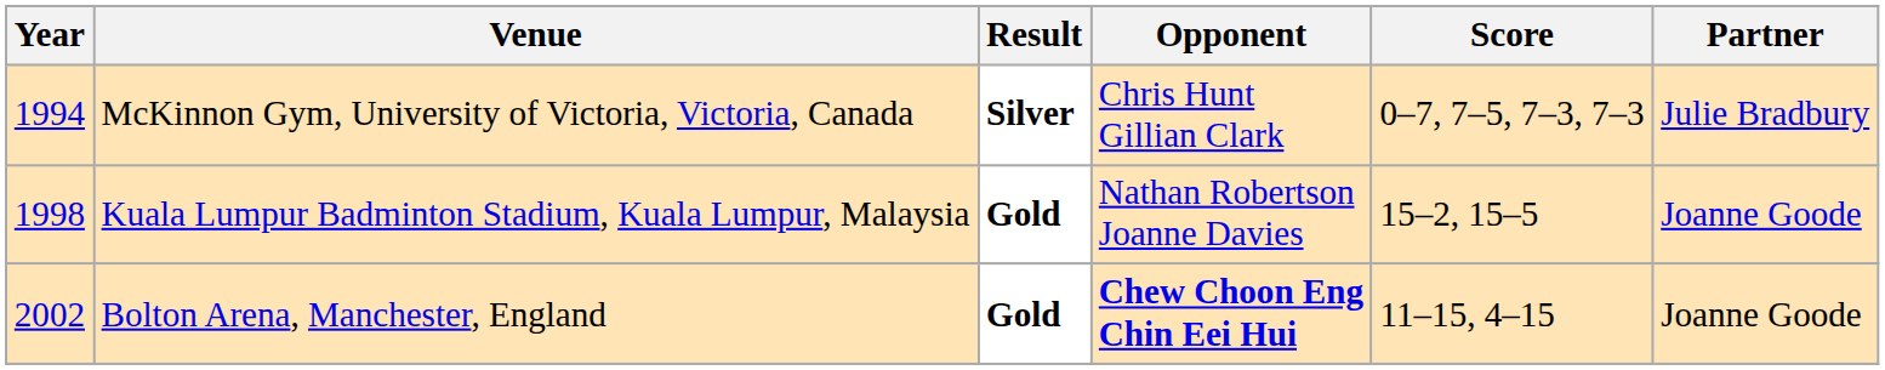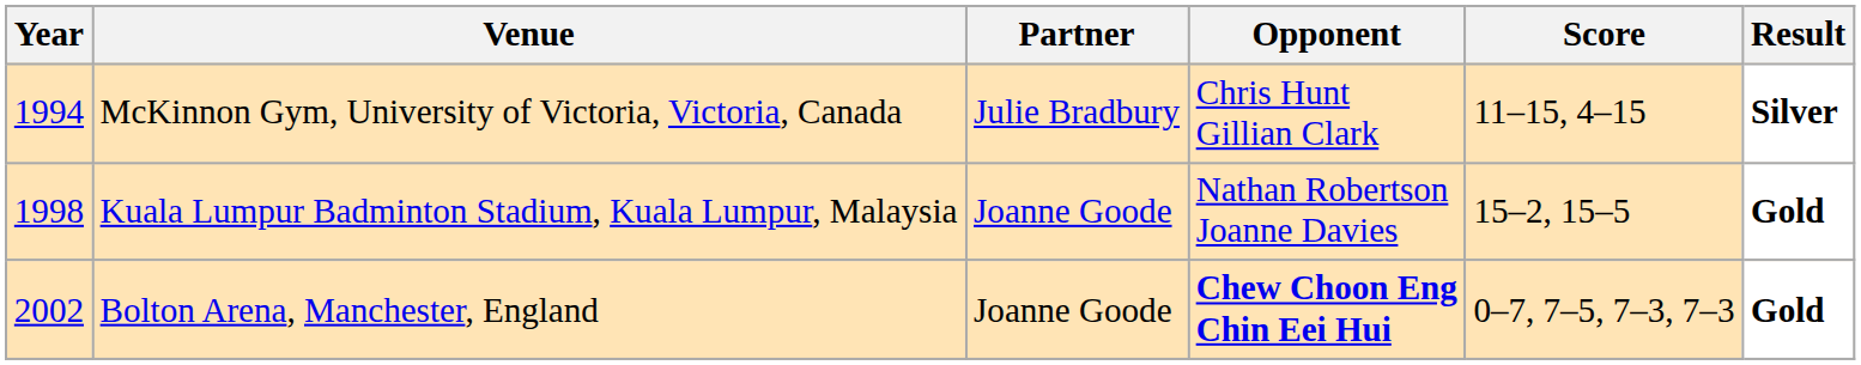 <table class="sortable wikitable" style="font-size: 90%;">
 <tr>
 <th>Year</th>
 <th>Venue</th>
-<th>Result</th>
+<th>Partner</th>
 <th>Opponent</th>
 <th>Score</th>
-<th>Partner</th>
+<th>Result</th>
 </tr>
 <tr style="background:#FFE4B5">
 <td align="center"><a href='#'>1994</a></td>
 <td align="left">McKinnon Gym, University of Victoria, <a href='#'>Victoria</a>, Canada</td>
+<td align="left"> <a href='#'>Julie Bradbury</a></td>
+<td align="left"> <a href='#'>Chris Hunt</a><br> <a href='#'>Gillian Clark</a></td>
+<td align="left">11–15, 4–15</td>
 <td style="text-align:left; background:white"> <strong>Silver</strong></td>
-<td align="left"> <a href='#'>Chris Hunt</a><br> <a href='#'>Gillian Clark</a></td>
-<td align="left">0–7, 7–5, 7–3, 7–3</td>
-<td align="left"> <a href='#'>Julie Bradbury</a></td>
 </tr>
 <tr style="background:#FFE4B5">
 <td align="center"><a href='#'>1998</a></td>
 <td align="left"><a href='#'>Kuala Lumpur Badminton Stadium</a>, <a href='#'>Kuala Lumpur</a>, Malaysia</td>
-<td style="text-align:left; background:white"> <strong>Gold</strong></td>
+<td align="left"> <a href='#'>Joanne Goode</a></td>
 <td align="left"> <a href='#'>Nathan Robertson</a><br> <a href='#'>Joanne Davies</a></td>
 <td align="left">15–2, 15–5</td>
-<td align="left"> <a href='#'>Joanne Goode</a></td>
+<td style="text-align:left; background:white"> <strong>Gold</strong></td>
 </tr>
 <tr style="background:#FFE4B5">
 <td align="center"><a href='#'>2002</a></td>
 <td align="left"><a href='#'>Bolton Arena</a>, <a href='#'>Manchester</a>, England</td>
+<td align="left"> Joanne Goode</td>
+<td align="left"><strong> <a href='#'>Chew Choon Eng</a><br> <a href='#'>Chin Eei Hui</a></strong></td>
+<td align="left">0–7, 7–5, 7–3, 7–3</td>
 <td style="text-align:left; background:white"> <strong>Gold</strong></td>
-<td align="left"><strong> <a href='#'>Chew Choon Eng</a><br> <a href='#'>Chin Eei Hui</a></strong></td>
-<td align="left">11–15, 4–15</td>
-<td align="left"> Joanne Goode</td>
 </tr>
 </table>
